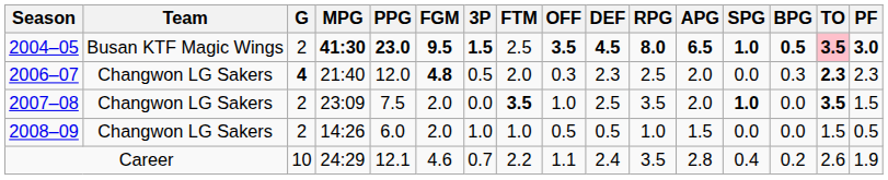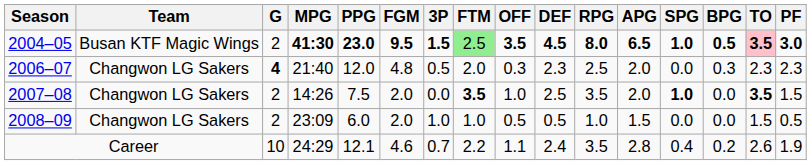 <table class="wikitable" style="text-align:center">
 <tr>
 <th>Season</th>
 <th>Team</th>
 <th>G</th>
 <th>MPG</th>
 <th>PPG</th>
 <th>FGM</th>
 <th>3P</th>
 <th>FTM</th>
 <th>OFF</th>
 <th>DEF</th>
 <th>RPG</th>
 <th>APG</th>
 <th>SPG</th>
 <th>BPG</th>
 <th>TO</th>
 <th>PF</th>
 </tr>
 <tr>
 <td><a href='#'>2004–05</a></td>
 <td>Busan KTF Magic Wings</td>
 <td>2</td>
 <td><strong>41:30</strong></td>
 <td><strong>23.0</strong></td>
 <td><strong>9.5</strong></td>
 <td><strong>1.5</strong></td>
-<td>2.5</td>
+<td style="background: lightgreen;">2.5</td>
 <td><strong>3.5</strong></td>
 <td><strong>4.5</strong></td>
 <td><strong>8.0</strong></td>
 <td><strong>6.5</strong></td>
 <td><strong>1.0</strong></td>
 <td><strong>0.5</strong></td>
 <td style="background: pink;"><strong>3.5</strong></td>
 <td><strong>3.0</strong></td>
 </tr>
 <tr>
 <td><a href='#'>2006–07</a></td>
 <td>Changwon LG Sakers</td>
 <td><strong>4</strong></td>
 <td>21:40</td>
 <td>12.0</td>
-<td><strong>4.8</strong></td>
+<td>4.8</td>
 <td>0.5</td>
 <td>2.0</td>
 <td>0.3</td>
 <td>2.3</td>
 <td>2.5</td>
 <td>2.0</td>
 <td>0.0</td>
 <td>0.3</td>
-<td><strong>2.3</strong></td>
+<td>2.3</td>
 <td>2.3</td>
 </tr>
 <tr>
 <td><a href='#'>2007–08</a></td>
 <td>Changwon LG Sakers</td>
 <td>2</td>
-<td>23:09</td>
+<td>14:26</td>
 <td>7.5</td>
 <td>2.0</td>
 <td>0.0</td>
 <td><strong>3.5</strong></td>
 <td>1.0</td>
 <td>2.5</td>
 <td>3.5</td>
 <td>2.0</td>
 <td><strong>1.0</strong></td>
 <td>0.0</td>
 <td><strong>3.5</strong></td>
 <td>1.5</td>
 </tr>
 <tr>
 <td><a href='#'>2008–09</a></td>
 <td>Changwon LG Sakers</td>
 <td>2</td>
-<td>14:26</td>
+<td>23:09</td>
 <td>6.0</td>
 <td>2.0</td>
 <td>1.0</td>
 <td>1.0</td>
 <td>0.5</td>
 <td>0.5</td>
 <td>1.0</td>
 <td>1.5</td>
 <td>0.0</td>
 <td>0.0</td>
 <td>1.5</td>
 <td>0.5</td>
 </tr>
 <tr>
 <td colspan="2">Career</td>
 <td>10</td>
 <td>24:29</td>
 <td>12.1</td>
 <td>4.6</td>
 <td>0.7</td>
 <td>2.2</td>
 <td>1.1</td>
 <td>2.4</td>
 <td>3.5</td>
 <td>2.8</td>
 <td>0.4</td>
 <td>0.2</td>
 <td>2.6</td>
 <td>1.9</td>
 </tr>
 </table>
